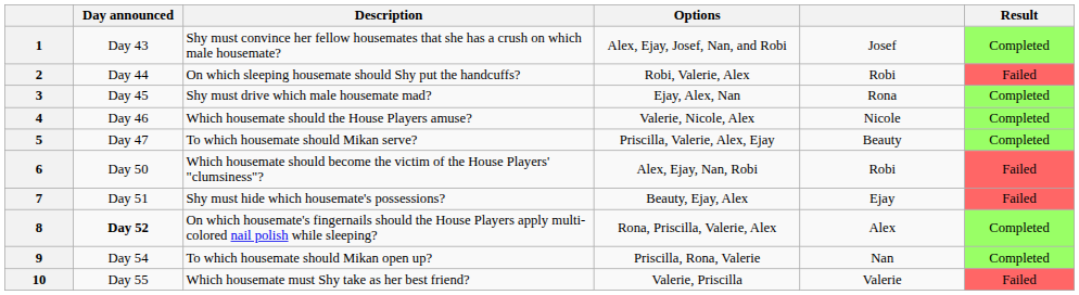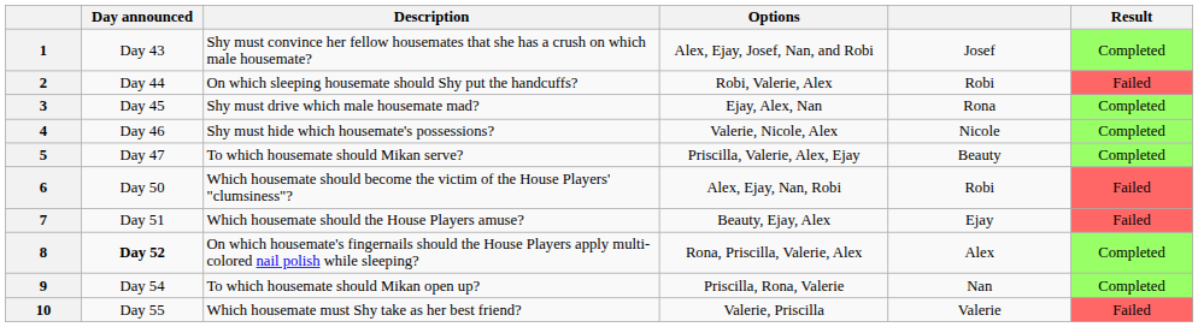 <table class="wikitable">
 <tr>
 <th style="width: 5%;"></th>
 <th style="width: 8%;">Day announced</th>
 <th style="width: 30%;">Description</th>
 <th style="width: 15%;">Options</th>
 <th style="width: 12%;"></th>
 <th style="width: 8%;">Result</th>
 </tr>
 <tr>
 <th>1</th>
 <td align="center">Day 43<br></td>
 <td>Shy must convince her fellow housemates that she has a crush on which male housemate?</td>
 <td align="center">Alex, Ejay, Josef, Nan, and Robi</td>
 <td align="center">Josef</td>
 <td bgcolor=99ff66 align="center">Completed</td>
 </tr>
 <tr>
 <th>2</th>
 <td align="center">Day 44<br></td>
 <td>On which sleeping housemate should Shy put the handcuffs?</td>
 <td align="center">Robi, Valerie, Alex</td>
 <td align="center">Robi</td>
 <td bgcolor=FF6666 align="center">Failed</td>
 </tr>
 <tr>
 <th>3</th>
 <td align="center">Day 45<br></td>
 <td>Shy must drive which male housemate mad?</td>
 <td align="center">Ejay, Alex, Nan</td>
 <td align="center">Rona</td>
 <td bgcolor=99FF66 align="center">Completed</td>
 </tr>
 <tr>
 <th>4</th>
 <td align="center">Day 46<br></td>
-<td>Which housemate should the House Players amuse?</td>
+<td>Shy must hide which housemate's possessions?</td>
 <td align="center">Valerie, Nicole, Alex</td>
 <td align="center">Nicole</td>
 <td bgcolor=99ff66 align="center">Completed</td>
 </tr>
 <tr>
 <th>5</th>
 <td align="center">Day 47<br></td>
 <td>To which housemate should Mikan serve?</td>
 <td align="center">Priscilla, Valerie, Alex, Ejay</td>
 <td align="center">Beauty</td>
 <td bgcolor=99ff66 align="center">Completed</td>
 </tr>
 <tr>
 <th>6</th>
 <td align="center">Day 50<br></td>
 <td>Which housemate should become the victim of the House Players' "clumsiness"?</td>
 <td align="center">Alex, Ejay, Nan, Robi</td>
 <td align="center">Robi</td>
 <td bgcolor=FF6666 align="center">Failed</td>
 </tr>
 <tr>
 <th>7</th>
 <td align="center">Day 51<br></td>
-<td>Shy must hide which housemate's possessions?</td>
+<td>Which housemate should the House Players amuse?</td>
 <td align="center">Beauty, Ejay, Alex</td>
 <td align="center">Ejay</td>
 <td bgcolor=ff6666 align="center">Failed</td>
 </tr>
 <tr>
 <th>8</th>
 <td align="center"><strong>Day 52<br></strong></td>
 <td>On which housemate's fingernails should the House Players apply multi-colored <a href='#'>nail polish</a> while sleeping?</td>
 <td align="center">Rona, Priscilla, Valerie, Alex</td>
 <td align="center">Alex</td>
 <td bgcolor=99ff66 align="center">Completed</td>
 </tr>
 <tr>
 <th>9</th>
 <td align="center">Day 54<br></td>
 <td>To which housemate should Mikan open up?</td>
 <td align="center">Priscilla, Rona, Valerie</td>
 <td align="center">Nan</td>
 <td bgcolor=99ff66 align="center">Completed</td>
 </tr>
 <tr>
 <th>10</th>
 <td align="center">Day 55<br></td>
 <td>Which housemate must Shy take as her best friend?</td>
 <td align="center">Valerie, Priscilla</td>
 <td align="center">Valerie</td>
 <td bgcolor=ff6666 align="center">Failed</td>
 </tr>
 </table>
